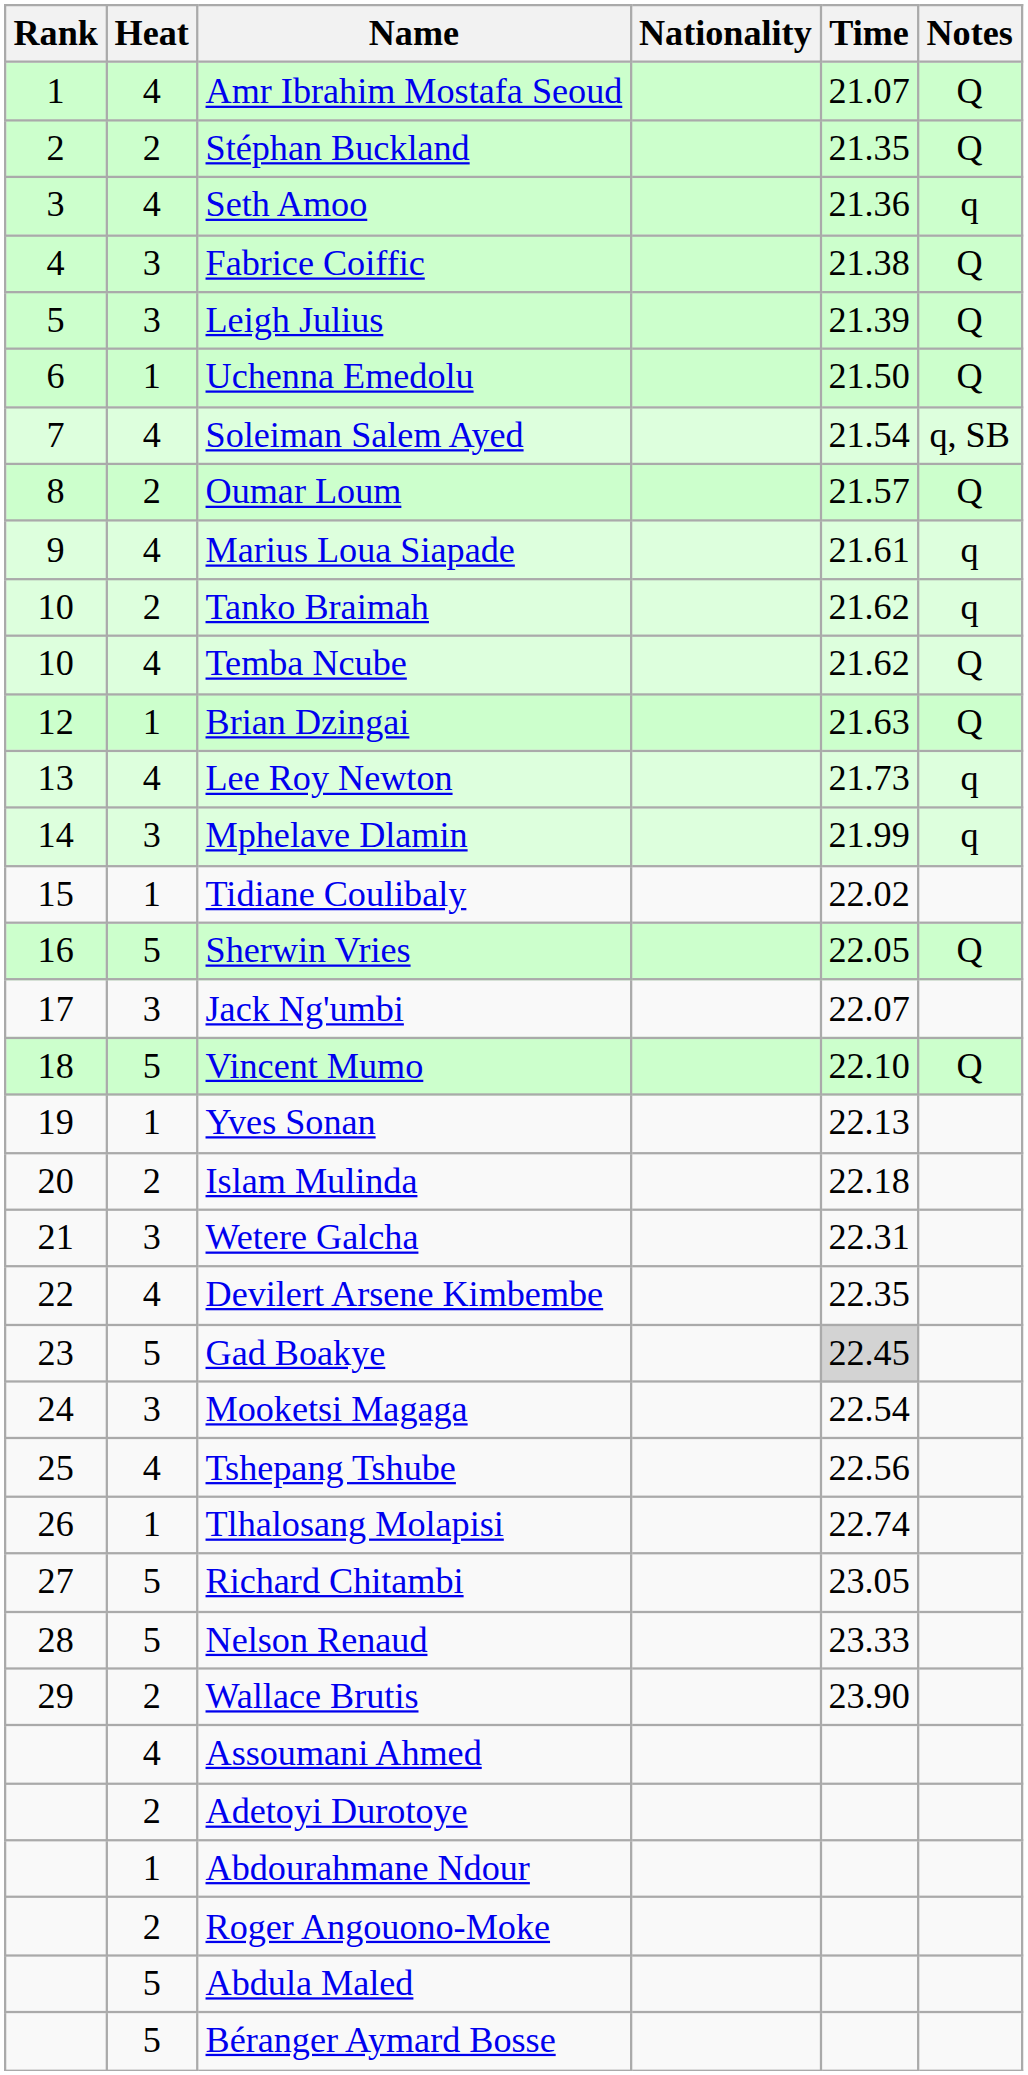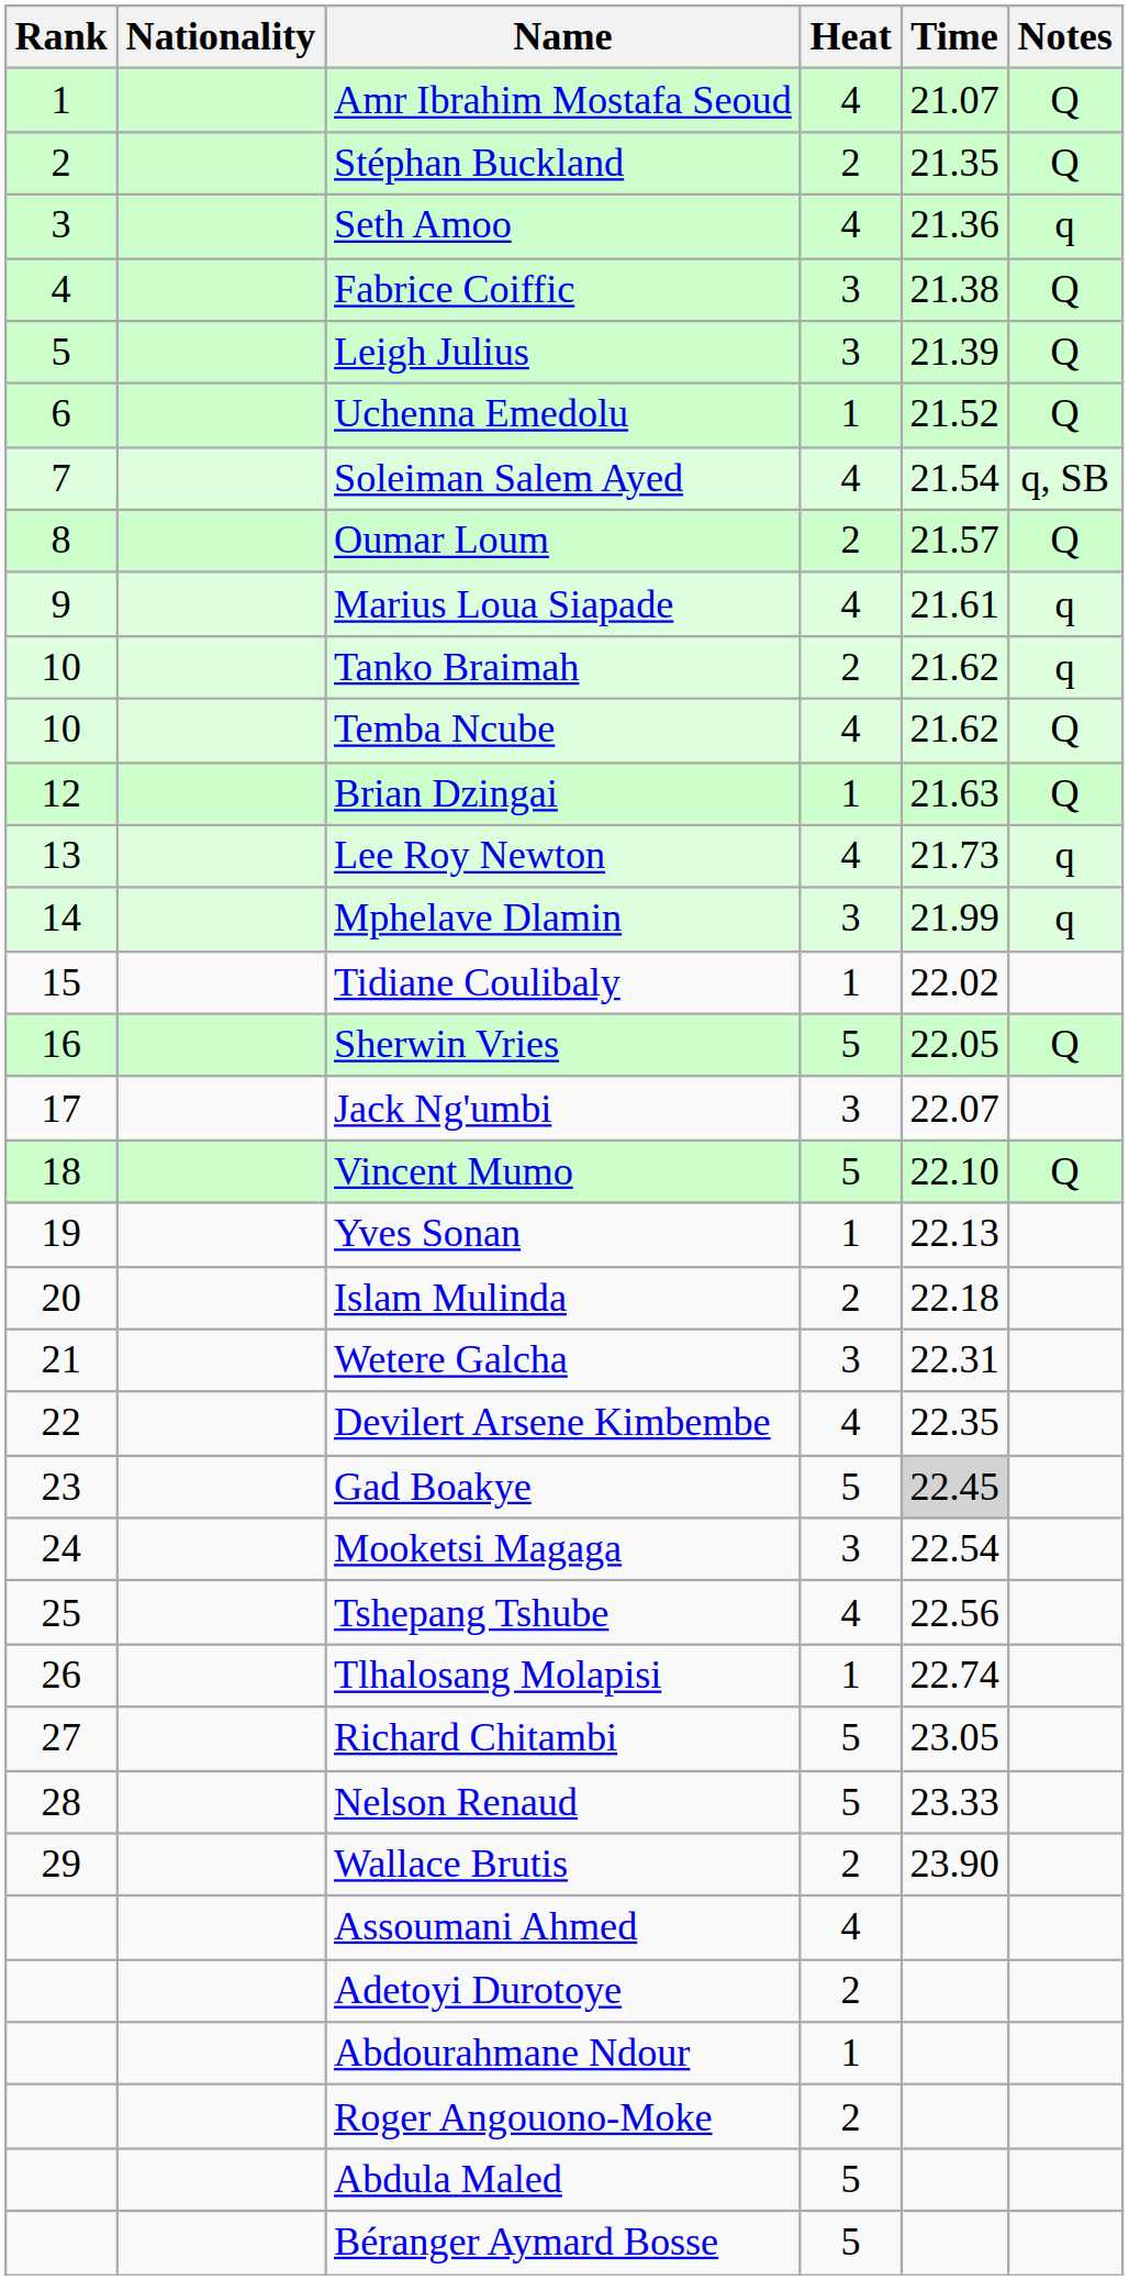 <table class="wikitable sortable" style="text-align:center">
 <tr>
 <th>Rank</th>
+<th>Nationality</th>
+<th>Name</th>
 <th>Heat</th>
-<th>Name</th>
-<th>Nationality</th>
 <th>Time</th>
 <th>Notes</th>
 </tr>
 <tr bgcolor=ccffcc>
 <td>1</td>
+<td align=left></td>
+<td align=left><a href='#'>Amr Ibrahim Mostafa Seoud</a></td>
 <td>4</td>
-<td align=left><a href='#'>Amr Ibrahim Mostafa Seoud</a></td>
-<td align=left></td>
 <td>21.07</td>
 <td>Q</td>
 </tr>
 <tr bgcolor=ccffcc>
 <td>2</td>
+<td align=left></td>
+<td align=left><a href='#'>Stéphan Buckland</a></td>
 <td>2</td>
-<td align=left><a href='#'>Stéphan Buckland</a></td>
-<td align=left></td>
 <td>21.35</td>
 <td>Q</td>
 </tr>
 <tr bgcolor=ccffcc>
 <td>3</td>
+<td align=left></td>
+<td align=left><a href='#'>Seth Amoo</a></td>
 <td>4</td>
-<td align=left><a href='#'>Seth Amoo</a></td>
-<td align=left></td>
 <td>21.36</td>
 <td>q</td>
 </tr>
 <tr bgcolor=ccffcc>
 <td>4</td>
+<td align=left></td>
+<td align=left><a href='#'>Fabrice Coiffic</a></td>
 <td>3</td>
-<td align=left><a href='#'>Fabrice Coiffic</a></td>
-<td align=left></td>
 <td>21.38</td>
 <td>Q</td>
 </tr>
 <tr bgcolor=ccffcc>
 <td>5</td>
+<td align=left></td>
+<td align=left><a href='#'>Leigh Julius</a></td>
 <td>3</td>
-<td align=left><a href='#'>Leigh Julius</a></td>
-<td align=left></td>
 <td>21.39</td>
 <td>Q</td>
 </tr>
 <tr bgcolor=ccffcc>
 <td>6</td>
+<td align=left></td>
+<td align=left><a href='#'>Uchenna Emedolu</a></td>
 <td>1</td>
-<td align=left><a href='#'>Uchenna Emedolu</a></td>
-<td align=left></td>
-<td>21.50</td>
+<td>21.52</td>
 <td>Q</td>
 </tr>
 <tr bgcolor=ddffdd>
 <td>7</td>
+<td align=left></td>
+<td align=left><a href='#'>Soleiman Salem Ayed</a></td>
 <td>4</td>
-<td align=left><a href='#'>Soleiman Salem Ayed</a></td>
-<td align=left></td>
 <td>21.54</td>
 <td>q, SB</td>
 </tr>
 <tr bgcolor=ccffcc>
 <td>8</td>
+<td align=left></td>
+<td align=left><a href='#'>Oumar Loum</a></td>
 <td>2</td>
-<td align=left><a href='#'>Oumar Loum</a></td>
-<td align=left></td>
 <td>21.57</td>
 <td>Q</td>
 </tr>
 <tr bgcolor=ddffdd>
 <td>9</td>
+<td align=left></td>
+<td align=left><a href='#'>Marius Loua Siapade</a></td>
 <td>4</td>
-<td align=left><a href='#'>Marius Loua Siapade</a></td>
-<td align=left></td>
 <td>21.61</td>
 <td>q</td>
 </tr>
 <tr bgcolor=ddffdd>
 <td>10</td>
+<td align=left></td>
+<td align=left><a href='#'>Tanko Braimah</a></td>
 <td>2</td>
-<td align=left><a href='#'>Tanko Braimah</a></td>
-<td align=left></td>
 <td>21.62</td>
 <td>q</td>
 </tr>
 <tr bgcolor=ddffdd>
 <td>10</td>
+<td align=left></td>
+<td align=left><a href='#'>Temba Ncube</a></td>
 <td>4</td>
-<td align=left><a href='#'>Temba Ncube</a></td>
-<td align=left></td>
 <td>21.62</td>
 <td>Q</td>
 </tr>
 <tr bgcolor=ccffcc>
 <td>12</td>
+<td align=left></td>
+<td align=left><a href='#'>Brian Dzingai</a></td>
 <td>1</td>
-<td align=left><a href='#'>Brian Dzingai</a></td>
-<td align=left></td>
 <td>21.63</td>
 <td>Q</td>
 </tr>
 <tr bgcolor=ddffdd>
 <td>13</td>
+<td align=left></td>
+<td align=left><a href='#'>Lee Roy Newton</a></td>
 <td>4</td>
-<td align=left><a href='#'>Lee Roy Newton</a></td>
-<td align=left></td>
 <td>21.73</td>
 <td>q</td>
 </tr>
 <tr bgcolor=ddffdd>
 <td>14</td>
+<td align=left></td>
+<td align=left><a href='#'>Mphelave Dlamin</a></td>
 <td>3</td>
-<td align=left><a href='#'>Mphelave Dlamin</a></td>
-<td align=left></td>
 <td>21.99</td>
 <td>q</td>
 </tr>
 <tr>
 <td>15</td>
+<td align=left></td>
+<td align=left><a href='#'>Tidiane Coulibaly</a></td>
 <td>1</td>
-<td align=left><a href='#'>Tidiane Coulibaly</a></td>
-<td align=left></td>
 <td>22.02</td>
 <td></td>
 </tr>
 <tr bgcolor=ccffcc>
 <td>16</td>
+<td align=left></td>
+<td align=left><a href='#'>Sherwin Vries</a></td>
 <td>5</td>
-<td align=left><a href='#'>Sherwin Vries</a></td>
-<td align=left></td>
 <td>22.05</td>
 <td>Q</td>
 </tr>
 <tr>
 <td>17</td>
+<td align=left></td>
+<td align=left><a href='#'>Jack Ng'umbi</a></td>
 <td>3</td>
-<td align=left><a href='#'>Jack Ng'umbi</a></td>
-<td align=left></td>
 <td>22.07</td>
 <td></td>
 </tr>
 <tr bgcolor=ccffcc>
 <td>18</td>
+<td align=left></td>
+<td align=left><a href='#'>Vincent Mumo</a></td>
 <td>5</td>
-<td align=left><a href='#'>Vincent Mumo</a></td>
-<td align=left></td>
 <td>22.10</td>
 <td>Q</td>
 </tr>
 <tr>
 <td>19</td>
+<td align=left></td>
+<td align=left><a href='#'>Yves Sonan</a></td>
 <td>1</td>
-<td align=left><a href='#'>Yves Sonan</a></td>
-<td align=left></td>
 <td>22.13</td>
 <td></td>
 </tr>
 <tr>
 <td>20</td>
+<td align=left></td>
+<td align=left><a href='#'>Islam Mulinda</a></td>
 <td>2</td>
-<td align=left><a href='#'>Islam Mulinda</a></td>
-<td align=left></td>
 <td>22.18</td>
 <td></td>
 </tr>
 <tr>
 <td>21</td>
+<td align=left></td>
+<td align=left><a href='#'>Wetere Galcha</a></td>
 <td>3</td>
-<td align=left><a href='#'>Wetere Galcha</a></td>
-<td align=left></td>
 <td>22.31</td>
 <td></td>
 </tr>
 <tr>
 <td>22</td>
+<td align=left></td>
+<td align=left><a href='#'>Devilert Arsene Kimbembe</a></td>
 <td>4</td>
-<td align=left><a href='#'>Devilert Arsene Kimbembe</a></td>
-<td align=left></td>
 <td>22.35</td>
 <td></td>
 </tr>
 <tr>
 <td>23</td>
+<td align=left></td>
+<td align=left><a href='#'>Gad Boakye</a></td>
 <td>5</td>
-<td align=left><a href='#'>Gad Boakye</a></td>
-<td align=left></td>
 <td style="background: lightgrey;">22.45</td>
 <td></td>
 </tr>
 <tr>
 <td>24</td>
+<td align=left></td>
+<td align=left><a href='#'>Mooketsi Magaga</a></td>
 <td>3</td>
-<td align=left><a href='#'>Mooketsi Magaga</a></td>
-<td align=left></td>
 <td>22.54</td>
 <td></td>
 </tr>
 <tr>
 <td>25</td>
+<td align=left></td>
+<td align=left><a href='#'>Tshepang Tshube</a></td>
 <td>4</td>
-<td align=left><a href='#'>Tshepang Tshube</a></td>
-<td align=left></td>
 <td>22.56</td>
 <td></td>
 </tr>
 <tr>
 <td>26</td>
+<td align=left></td>
+<td align=left><a href='#'>Tlhalosang Molapisi</a></td>
 <td>1</td>
-<td align=left><a href='#'>Tlhalosang Molapisi</a></td>
-<td align=left></td>
 <td>22.74</td>
 <td></td>
 </tr>
 <tr>
 <td>27</td>
+<td align=left></td>
+<td align=left><a href='#'>Richard Chitambi</a></td>
 <td>5</td>
-<td align=left><a href='#'>Richard Chitambi</a></td>
-<td align=left></td>
 <td>23.05</td>
 <td></td>
 </tr>
 <tr>
 <td>28</td>
+<td align=left></td>
+<td align=left><a href='#'>Nelson Renaud</a></td>
 <td>5</td>
-<td align=left><a href='#'>Nelson Renaud</a></td>
-<td align=left></td>
 <td>23.33</td>
 <td></td>
 </tr>
 <tr>
 <td>29</td>
+<td align=left></td>
+<td align=left><a href='#'>Wallace Brutis</a></td>
 <td>2</td>
-<td align=left><a href='#'>Wallace Brutis</a></td>
-<td align=left></td>
 <td>23.90</td>
 <td></td>
 </tr>
 <tr>
 <td></td>
+<td align=left></td>
+<td align=left><a href='#'>Assoumani Ahmed</a></td>
 <td>4</td>
-<td align=left><a href='#'>Assoumani Ahmed</a></td>
-<td align=left></td>
 <td></td>
 <td></td>
 </tr>
 <tr>
 <td></td>
+<td align=left></td>
+<td align=left><a href='#'>Adetoyi Durotoye</a></td>
 <td>2</td>
-<td align=left><a href='#'>Adetoyi Durotoye</a></td>
-<td align=left></td>
 <td></td>
 <td></td>
 </tr>
 <tr>
 <td></td>
+<td align=left></td>
+<td align=left><a href='#'>Abdourahmane Ndour</a></td>
 <td>1</td>
-<td align=left><a href='#'>Abdourahmane Ndour</a></td>
-<td align=left></td>
 <td></td>
 <td></td>
 </tr>
 <tr>
 <td></td>
+<td align=left></td>
+<td align=left><a href='#'>Roger Angouono-Moke</a></td>
 <td>2</td>
-<td align=left><a href='#'>Roger Angouono-Moke</a></td>
-<td align=left></td>
 <td></td>
 <td></td>
 </tr>
 <tr>
 <td></td>
+<td align=left></td>
+<td align=left><a href='#'>Abdula Maled</a></td>
 <td>5</td>
-<td align=left><a href='#'>Abdula Maled</a></td>
-<td align=left></td>
 <td></td>
 <td></td>
 </tr>
 <tr>
 <td></td>
+<td align=left></td>
+<td align=left><a href='#'>Béranger Aymard Bosse</a></td>
 <td>5</td>
-<td align=left><a href='#'>Béranger Aymard Bosse</a></td>
-<td align=left></td>
 <td></td>
 <td></td>
 </tr>
 </table>
